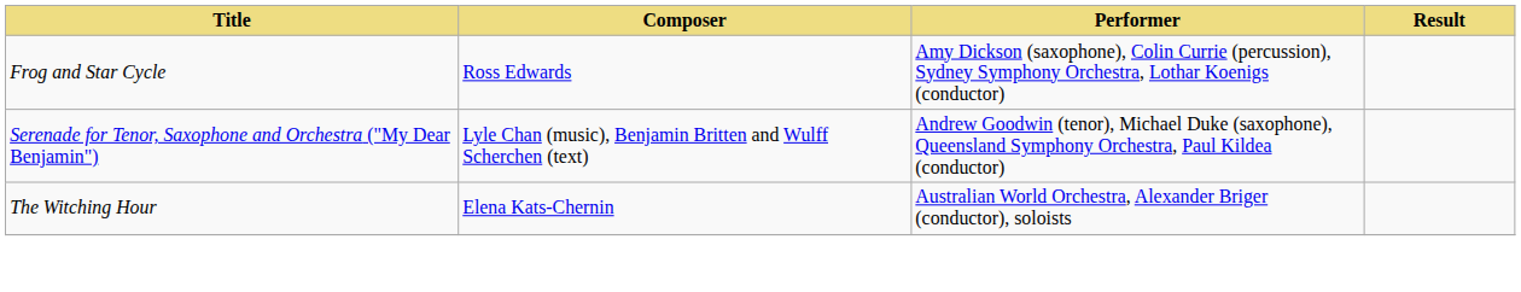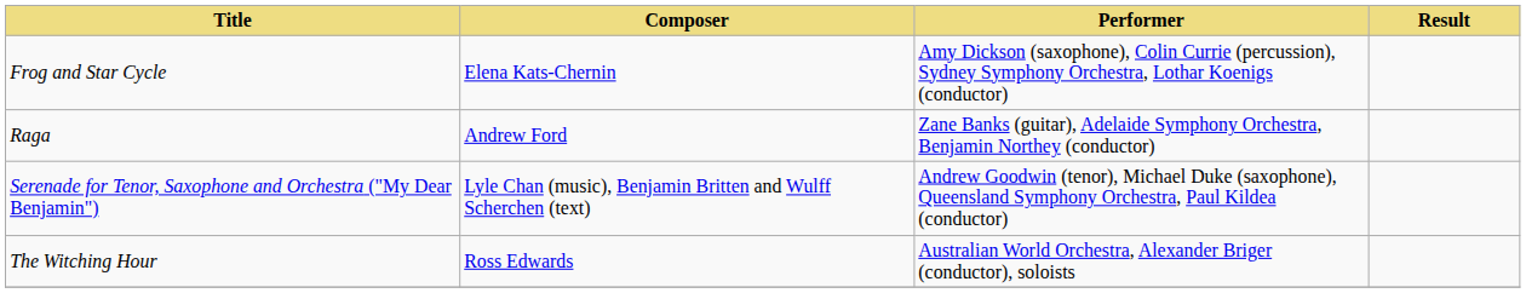 <table class="wikitable" width=100%>
 <tr>
 <th style="width:30%;background:#EEDD82;">Title</th>
 <th style="width:30%;background:#EEDD82;">Composer</th>
 <th style="width:30%;background:#EEDD82;">Performer</th>
 <th style="width:10%;background:#EEDD82;">Result<br></th>
 </tr>
 <tr>
 <td><em>Frog and Star Cycle</em></td>
-<td><a href='#'>Ross Edwards</a></td>
+<td><a href='#'>Elena Kats-Chernin</a></td>
 <td><a href='#'>Amy Dickson</a> (saxophone), <a href='#'>Colin Currie</a> (percussion), <a href='#'>Sydney Symphony Orchestra</a>, <a href='#'>Lothar Koenigs</a> (conductor)</td>
+<td></td>
+</tr>
+<tr>
+<td><em>Raga</em></td>
+<td><a href='#'>Andrew Ford</a></td>
+<td><a href='#'>Zane Banks</a> (guitar), <a href='#'>Adelaide Symphony Orchestra</a>, <a href='#'>Benjamin Northey</a> (conductor)</td>
 <td></td>
 </tr>
 <tr>
 <td><a href='#'><em>Serenade for Tenor, Saxophone and Orchestra</em> ("My Dear Benjamin")</a></td>
 <td><a href='#'>Lyle Chan</a> (music), <a href='#'>Benjamin Britten</a> and <a href='#'>Wulff Scherchen</a> (text)</td>
 <td><a href='#'>Andrew Goodwin</a> (tenor), Michael Duke (saxophone), <a href='#'>Queensland Symphony Orchestra</a>, <a href='#'>Paul Kildea</a> (conductor)</td>
 <td></td>
 </tr>
 <tr>
 <td><em>The Witching Hour</em></td>
-<td><a href='#'>Elena Kats-Chernin</a></td>
+<td><a href='#'>Ross Edwards</a></td>
 <td><a href='#'>Australian World Orchestra</a>, <a href='#'>Alexander Briger</a> (conductor), soloists</td>
 <td></td>
 </tr>
 <tr>
 </tr>
 </table>
